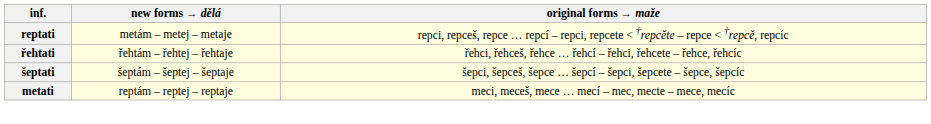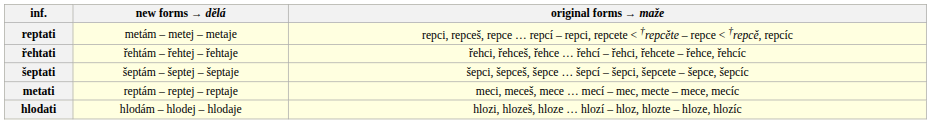 <table class="wikitable" border="1" width=100% style="text-align:center; background:lightyellow">
 <tr>
 <th>inf.</th>
 <th>new forms → <em>dělá</em></th>
 <th>original forms → <em>maže</em></th>
 </tr>
 <tr>
 <th>reptati</th>
 <td>metám – metej – metaje</td>
 <td>repci, repceš, repce … repcí – repci, repcete < <em><sup>†</sup>repcěte</em> – repce < <em><sup>†</sup>repcě</em>, repcíc</td>
 </tr>
 <tr>
 <th>řehtati</th>
 <td>řehtám – řehtej – řehtaje</td>
 <td>řehci, řehceš, řehce … řehcí – řehci, řehcete – řehce, řehcíc</td>
 </tr>
 <tr>
 <th>šeptati</th>
 <td>šeptám – šeptej – šeptaje</td>
 <td>šepci, šepceš, šepce … šepcí – šepci, šepcete – šepce, šepcíc</td>
 </tr>
 <tr>
 <th>metati</th>
 <td>reptám – reptej – reptaje</td>
 <td>meci, meceš, mece … mecí – mec, mecte – mece, mecíc</td>
 </tr>
+<tr>
+<th>hlodati</th>
+<td>hlodám – hlodej – hlodaje</td>
+<td>hlozi, hlozeš, hloze … hlozí – hloz, hlozte – hloze, hlozíc</td>
+</tr>
 </table>
